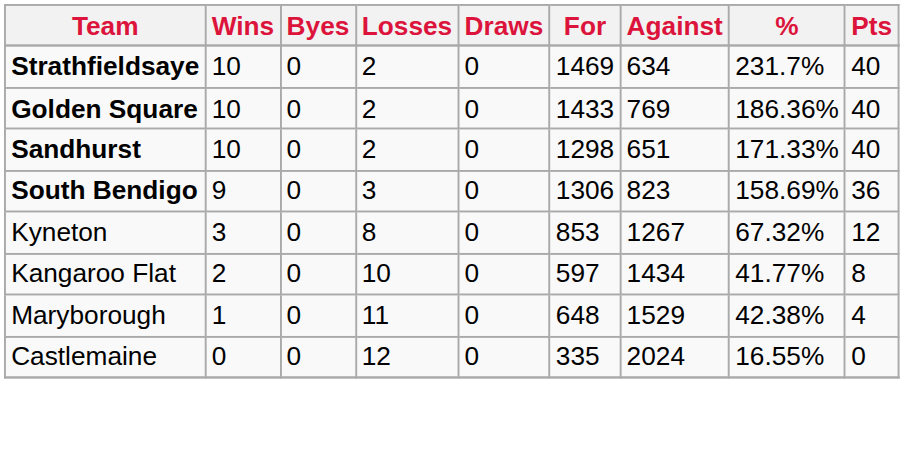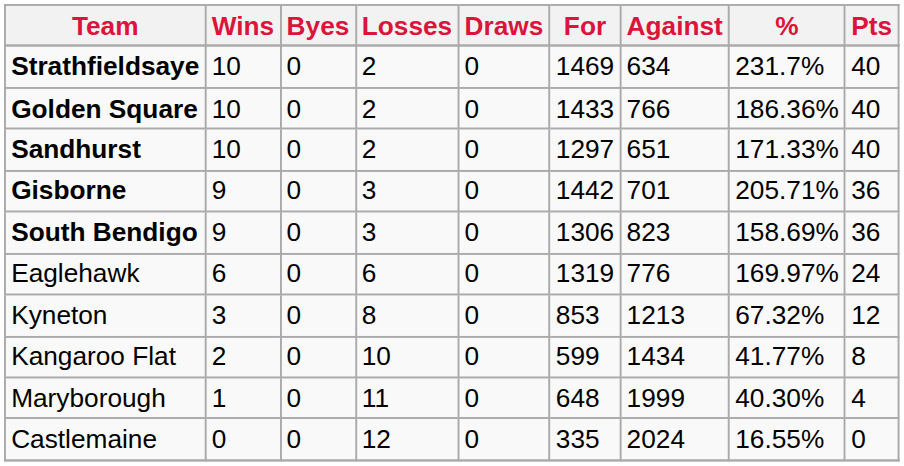 <table style="font-size: 85%; text-align: left;" class="wikitable">
 <tr>
 <th style="color:crimson">Team</th>
 <th style="color:crimson">Wins</th>
 <th style="color:crimson">Byes</th>
 <th style="color:crimson">Losses</th>
 <th style="color:crimson">Draws</th>
 <th style="color:crimson">For</th>
 <th style="color:crimson">Against</th>
 <th style="color:crimson">%</th>
 <th style="color:crimson">Pts</th>
 </tr>
 <tr>
 </tr>
 <tr>
 </tr>
 <tr>
 <td><strong>	Strathfieldsaye	</strong></td>
 <td>10</td>
 <td>0</td>
 <td>2</td>
 <td>0</td>
 <td>1469</td>
 <td>634</td>
 <td>231.7%</td>
 <td>40</td>
 </tr>
 <tr>
 <td><strong>	Golden Square	</strong></td>
 <td>10</td>
 <td>0</td>
 <td>2</td>
 <td>0</td>
 <td>1433</td>
-<td>769</td>
+<td>766</td>
 <td>186.36%</td>
 <td>40</td>
 </tr>
 <tr>
 <td><strong>	Sandhurst	</strong></td>
 <td>10</td>
 <td>0</td>
 <td>2</td>
 <td>0</td>
-<td>1298</td>
+<td>1297</td>
 <td>651</td>
 <td>171.33%</td>
 <td>40</td>
+</tr>
+<tr>
+<td><strong>	Gisborne	</strong></td>
+<td>9</td>
+<td>0</td>
+<td>3</td>
+<td>0</td>
+<td>1442</td>
+<td>701</td>
+<td>205.71%</td>
+<td>36</td>
 </tr>
 <tr>
 <td><strong>	South Bendigo	</strong></td>
 <td>9</td>
 <td>0</td>
 <td>3</td>
 <td>0</td>
 <td>1306</td>
 <td>823</td>
 <td>158.69%</td>
 <td>36</td>
 </tr>
 <tr>
+<td>Eaglehawk</td>
+<td>6</td>
+<td>0</td>
+<td>6</td>
+<td>0</td>
+<td>1319</td>
+<td>776</td>
+<td>169.97%</td>
+<td>24</td>
+</tr>
+<tr>
 <td>Kyneton</td>
 <td>3</td>
 <td>0</td>
 <td>8</td>
 <td>0</td>
 <td>853</td>
-<td>1267</td>
+<td>1213</td>
 <td>67.32%</td>
 <td>12</td>
 </tr>
 <tr>
 <td>Kangaroo Flat</td>
 <td>2</td>
 <td>0</td>
 <td>10</td>
 <td>0</td>
-<td>597</td>
+<td>599</td>
 <td>1434</td>
 <td>41.77%</td>
 <td>8</td>
 </tr>
 <tr>
 <td>Maryborough</td>
 <td>1</td>
 <td>0</td>
 <td>11</td>
 <td>0</td>
 <td>648</td>
-<td>1529</td>
-<td>42.38%</td>
+<td>1999</td>
+<td>40.30%</td>
 <td>4</td>
 </tr>
 <tr>
 <td>Castlemaine</td>
 <td>0</td>
 <td>0</td>
 <td>12</td>
 <td>0</td>
 <td>335</td>
 <td>2024</td>
 <td>16.55%</td>
 <td>0</td>
 </tr>
 <tr>
 </tr>
 </table>
